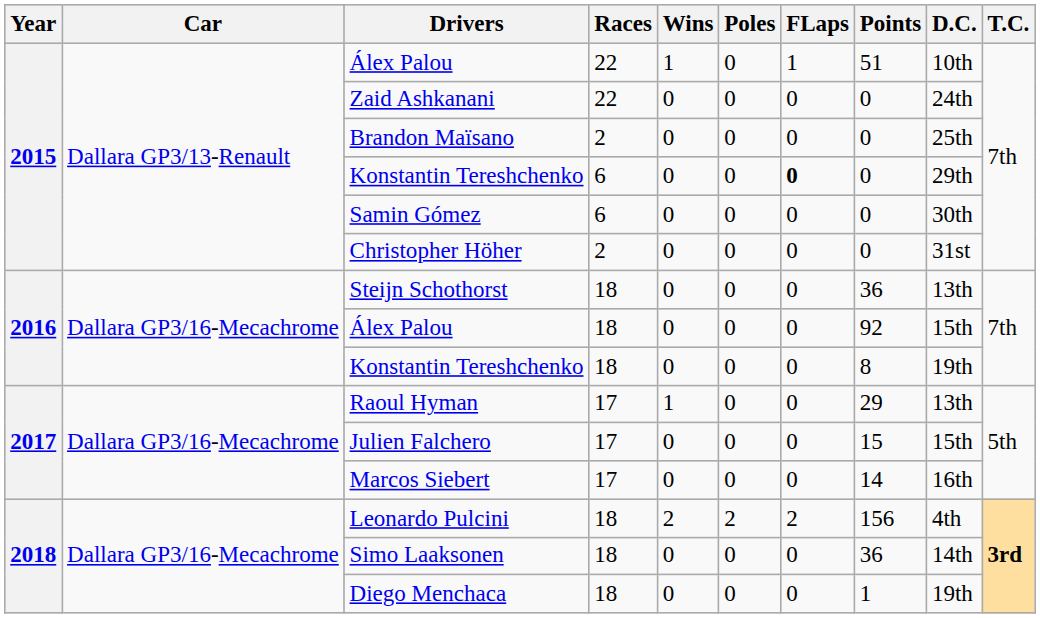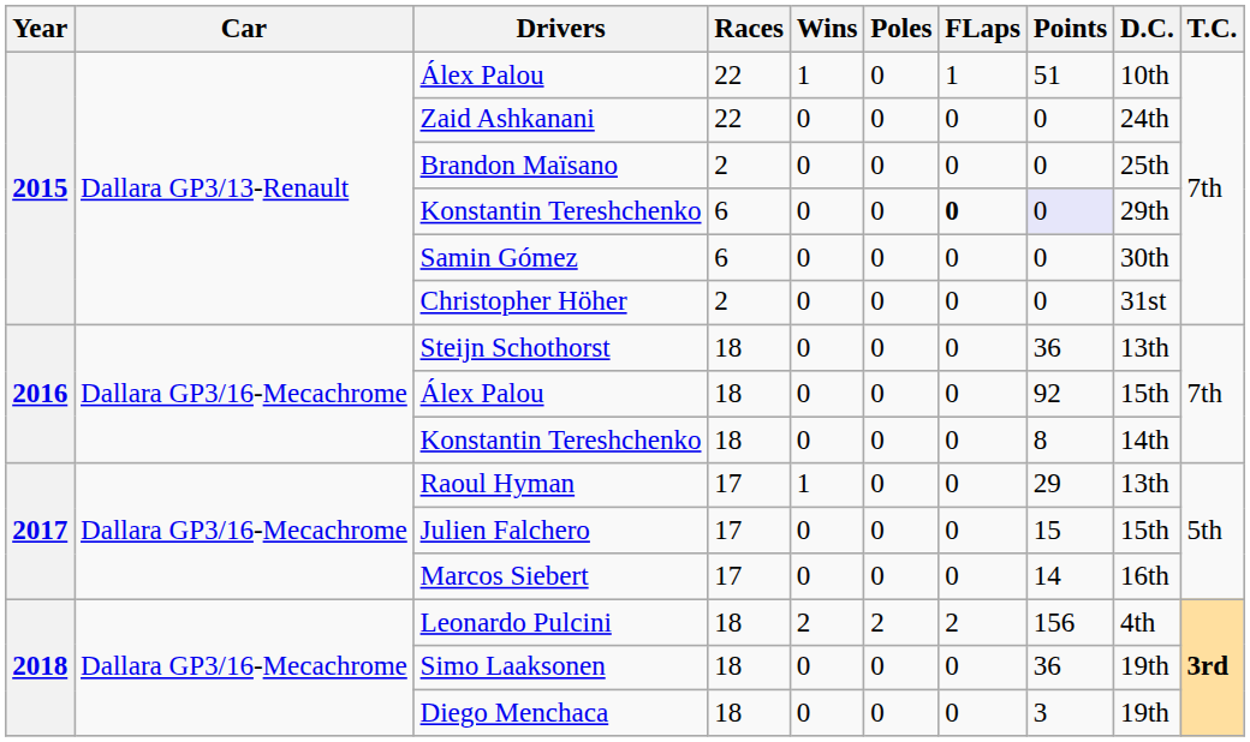 <table class="wikitable" style="font-size:90%">
 <tr>
 <th>Year</th>
 <th>Car</th>
 <th>Drivers</th>
 <th>Races</th>
 <th>Wins</th>
 <th>Poles</th>
 <th>FLaps</th>
 <th>Points</th>
 <th>D.C.</th>
 <th>T.C.</th>
 </tr>
 <tr>
 <th rowspan="6"><a href='#'>2015</a></th>
 <td rowspan="6"><a href='#'>Dallara GP3/13</a>-<a href='#'>Renault</a></td>
 <td> <a href='#'>Álex Palou</a></td>
 <td>22</td>
 <td>1</td>
 <td>0</td>
 <td>1</td>
 <td>51</td>
 <td>10th</td>
 <td rowspan="6">7th</td>
 </tr>
 <tr>
 <td> <a href='#'>Zaid Ashkanani</a></td>
 <td>22</td>
 <td>0</td>
 <td>0</td>
 <td>0</td>
 <td>0</td>
 <td>24th</td>
 </tr>
 <tr>
 <td> <a href='#'>Brandon Maïsano</a></td>
 <td>2</td>
 <td>0</td>
 <td>0</td>
 <td>0</td>
 <td>0</td>
 <td>25th</td>
 </tr>
 <tr>
 <td> <a href='#'>Konstantin Tereshchenko</a></td>
 <td>6</td>
 <td>0</td>
 <td>0</td>
 <td><strong>0</strong></td>
-<td>0</td>
+<td style="background: lavender;">0</td>
 <td>29th</td>
 </tr>
 <tr>
 <td> <a href='#'>Samin Gómez</a></td>
 <td>6</td>
 <td>0</td>
 <td>0</td>
 <td>0</td>
 <td>0</td>
 <td>30th</td>
 </tr>
 <tr>
 <td> <a href='#'>Christopher Höher</a></td>
 <td>2</td>
 <td>0</td>
 <td>0</td>
 <td>0</td>
 <td>0</td>
 <td>31st</td>
 </tr>
 <tr>
 <th rowspan="3"><a href='#'>2016</a></th>
 <td rowspan="3"><a href='#'>Dallara GP3/16</a>-<a href='#'>Mecachrome</a></td>
 <td> <a href='#'>Steijn Schothorst</a></td>
 <td>18</td>
 <td>0</td>
 <td>0</td>
 <td>0</td>
 <td>36</td>
 <td>13th</td>
 <td rowspan=3>7th</td>
 </tr>
 <tr>
 <td> <a href='#'>Álex Palou</a></td>
 <td>18</td>
 <td>0</td>
 <td>0</td>
 <td>0</td>
 <td>92</td>
 <td>15th</td>
 </tr>
 <tr>
 <td> <a href='#'>Konstantin Tereshchenko</a></td>
 <td>18</td>
 <td>0</td>
 <td>0</td>
 <td>0</td>
 <td>8</td>
-<td>19th</td>
+<td>14th</td>
 </tr>
 <tr>
 <th rowspan=3><a href='#'>2017</a></th>
 <td rowspan=3><a href='#'>Dallara GP3/16</a>-<a href='#'>Mecachrome</a></td>
 <td> <a href='#'>Raoul Hyman</a></td>
 <td>17</td>
 <td>1</td>
 <td>0</td>
 <td>0</td>
 <td>29</td>
 <td>13th</td>
 <td rowspan=3>5th</td>
 </tr>
 <tr>
 <td> <a href='#'>Julien Falchero</a></td>
 <td>17</td>
 <td>0</td>
 <td>0</td>
 <td>0</td>
 <td>15</td>
 <td>15th</td>
 </tr>
 <tr>
 <td> <a href='#'>Marcos Siebert</a></td>
 <td>17</td>
 <td>0</td>
 <td>0</td>
 <td>0</td>
 <td>14</td>
 <td>16th</td>
 </tr>
 <tr>
 <th rowspan=3><a href='#'>2018</a></th>
 <td rowspan=3><a href='#'>Dallara GP3/16</a>-<a href='#'>Mecachrome</a></td>
 <td> <a href='#'>Leonardo Pulcini</a></td>
 <td>18</td>
 <td>2</td>
 <td>2</td>
 <td>2</td>
 <td>156</td>
 <td>4th</td>
 <td rowspan=3 style="background:#FFDF9F;"><strong>3rd</strong></td>
 </tr>
 <tr>
 <td> <a href='#'>Simo Laaksonen</a></td>
 <td>18</td>
 <td>0</td>
 <td>0</td>
 <td>0</td>
 <td>36</td>
-<td>14th</td>
+<td>19th</td>
 </tr>
 <tr>
 <td> <a href='#'>Diego Menchaca</a></td>
 <td>18</td>
 <td>0</td>
 <td>0</td>
 <td>0</td>
-<td>1</td>
+<td>3</td>
 <td>19th</td>
 </tr>
 </table>
